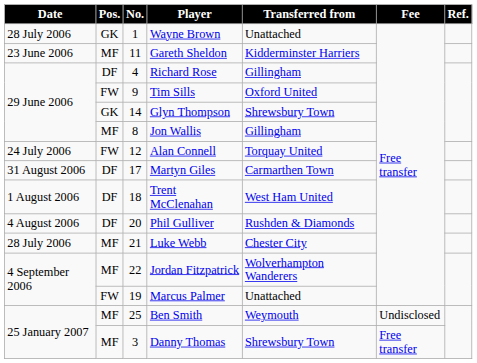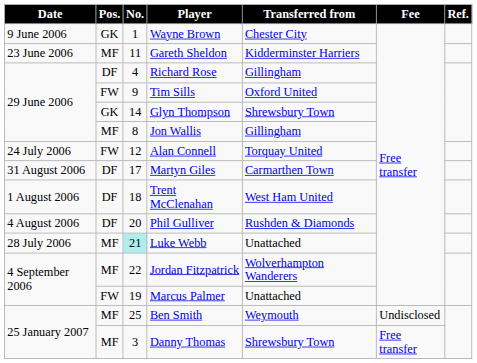 <table class="wikitable">
 <tr>
 <th style="background:#000; color:white;">Date</th>
 <th style="background:#000; color:white;">Pos.</th>
 <th style="background:#000; color:white;">No.</th>
 <th style="background:#000; color:white;">Player</th>
 <th style="background:#000; color:white;">Transferred from</th>
 <th style="background:#000; color:white;">Fee</th>
 <th style="background:#000; color:white;">Ref.</th>
 </tr>
 <tr>
-<td>28 July 2006</td>
+<td>9 June 2006</td>
 <td style="text-align:center;">GK</td>
 <td style="text-align:center;">1</td>
 <td> <a href='#'>Wayne Brown</a></td>
-<td>Unattached</td>
+<td><a href='#'>Chester City</a></td>
 <td rowspan="13"><a href='#'>Free transfer</a></td>
 <td style="text-align:center;"></td>
 </tr>
 <tr>
 <td>23 June 2006</td>
 <td style="text-align:center;">MF</td>
 <td style="text-align:center;">11</td>
 <td> <a href='#'>Gareth Sheldon</a></td>
 <td><a href='#'>Kidderminster Harriers</a></td>
 <td></td>
 </tr>
 <tr>
 <td rowspan="4">29 June 2006</td>
 <td style="text-align:center;">DF</td>
 <td style="text-align:center;">4</td>
 <td> <a href='#'>Richard Rose</a></td>
 <td><a href='#'>Gillingham</a></td>
 <td rowspan="4" style="text-align:center;"></td>
 </tr>
 <tr>
 <td style="text-align:center;">FW</td>
 <td style="text-align:center;">9</td>
 <td> <a href='#'>Tim Sills</a></td>
 <td><a href='#'>Oxford United</a></td>
 </tr>
 <tr>
 <td style="text-align:center;">GK</td>
 <td style="text-align:center;">14</td>
 <td> <a href='#'>Glyn Thompson</a></td>
 <td><a href='#'>Shrewsbury Town</a></td>
 </tr>
 <tr>
 <td style="text-align:center;">MF</td>
 <td style="text-align:center;">8</td>
 <td> <a href='#'>Jon Wallis</a></td>
 <td><a href='#'>Gillingham</a></td>
 </tr>
 <tr>
 <td>24 July 2006</td>
 <td style="text-align:center;">FW</td>
 <td style="text-align:center;">12</td>
 <td> <a href='#'>Alan Connell</a></td>
 <td><a href='#'>Torquay United</a></td>
 <td style="text-align:center;"></td>
 </tr>
 <tr>
 <td>31 August 2006</td>
 <td style="text-align:center;">DF</td>
 <td style="text-align:center;">17</td>
 <td> <a href='#'>Martyn Giles</a></td>
 <td><a href='#'>Carmarthen Town</a></td>
 <td style="text-align:center;"></td>
 </tr>
 <tr>
 <td>1 August 2006</td>
 <td style="text-align:center;">DF</td>
 <td style="text-align:center;">18</td>
 <td> <a href='#'>Trent McClenahan</a></td>
 <td><a href='#'>West Ham United</a></td>
 <td style="text-align:center;"></td>
 </tr>
 <tr>
 <td>4 August 2006</td>
 <td style="text-align:center;">DF</td>
 <td style="text-align:center;">20</td>
 <td> <a href='#'>Phil Gulliver</a></td>
 <td><a href='#'>Rushden & Diamonds</a></td>
 <td style="text-align:center;"></td>
 </tr>
 <tr>
 <td>28 July 2006</td>
 <td style="text-align:center;">MF</td>
-<td style="text-align:center;">21</td>
+<td style="background: paleturquoise; text-align:center;">21</td>
 <td> <a href='#'>Luke Webb</a></td>
-<td><a href='#'>Chester City</a></td>
+<td>Unattached</td>
 <td style="text-align:center;"></td>
 </tr>
 <tr>
 <td rowspan="2">4 September 2006</td>
 <td style="text-align:center;">MF</td>
 <td style="text-align:center;">22</td>
 <td> <a href='#'>Jordan Fitzpatrick</a></td>
 <td><a href='#'>Wolverhampton Wanderers</a></td>
 <td rowspan="2" style="text-align:center;"></td>
 </tr>
 <tr>
 <td style="text-align:center;">FW</td>
 <td style="text-align:center;">19</td>
 <td> <a href='#'>Marcus Palmer</a></td>
 <td>Unattached</td>
 </tr>
 <tr>
 <td rowspan="2">25 January 2007</td>
 <td style="text-align:center;">MF</td>
 <td style="text-align:center;">25</td>
 <td> <a href='#'>Ben Smith</a></td>
 <td><a href='#'>Weymouth</a></td>
 <td>Undisclosed</td>
 <td rowspan="2" style="text-align:center;"></td>
 </tr>
 <tr>
 <td style="text-align:center;">MF</td>
 <td style="text-align:center;">3</td>
 <td> <a href='#'>Danny Thomas</a></td>
 <td><a href='#'>Shrewsbury Town</a></td>
 <td><a href='#'>Free transfer</a></td>
 </tr>
 </table>
